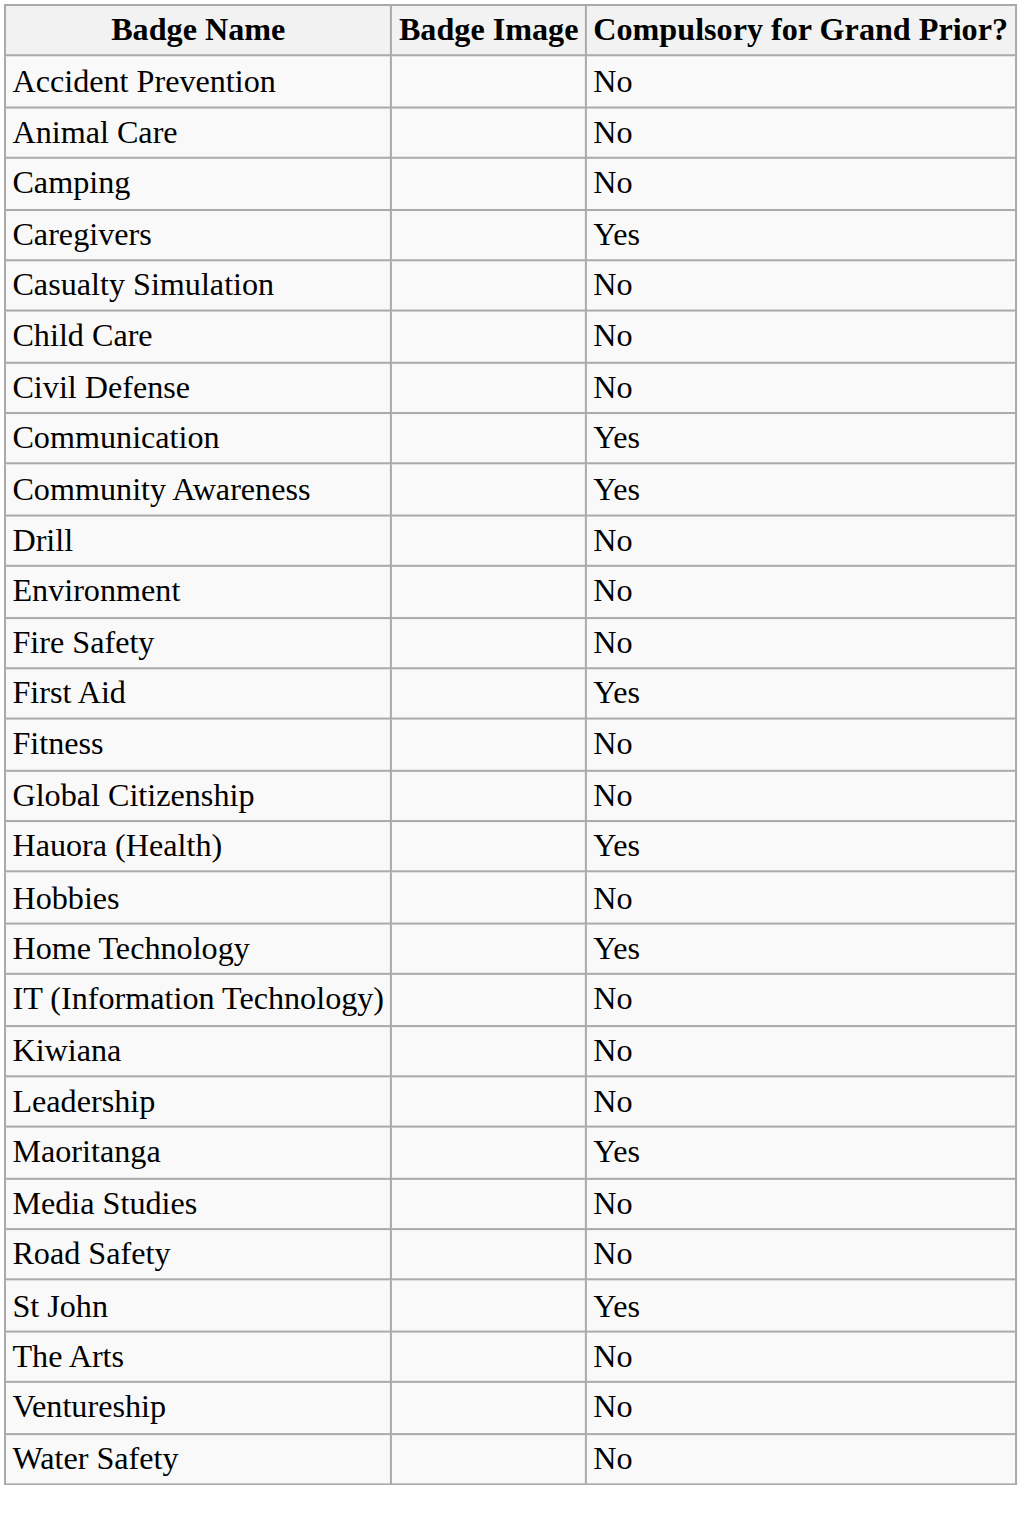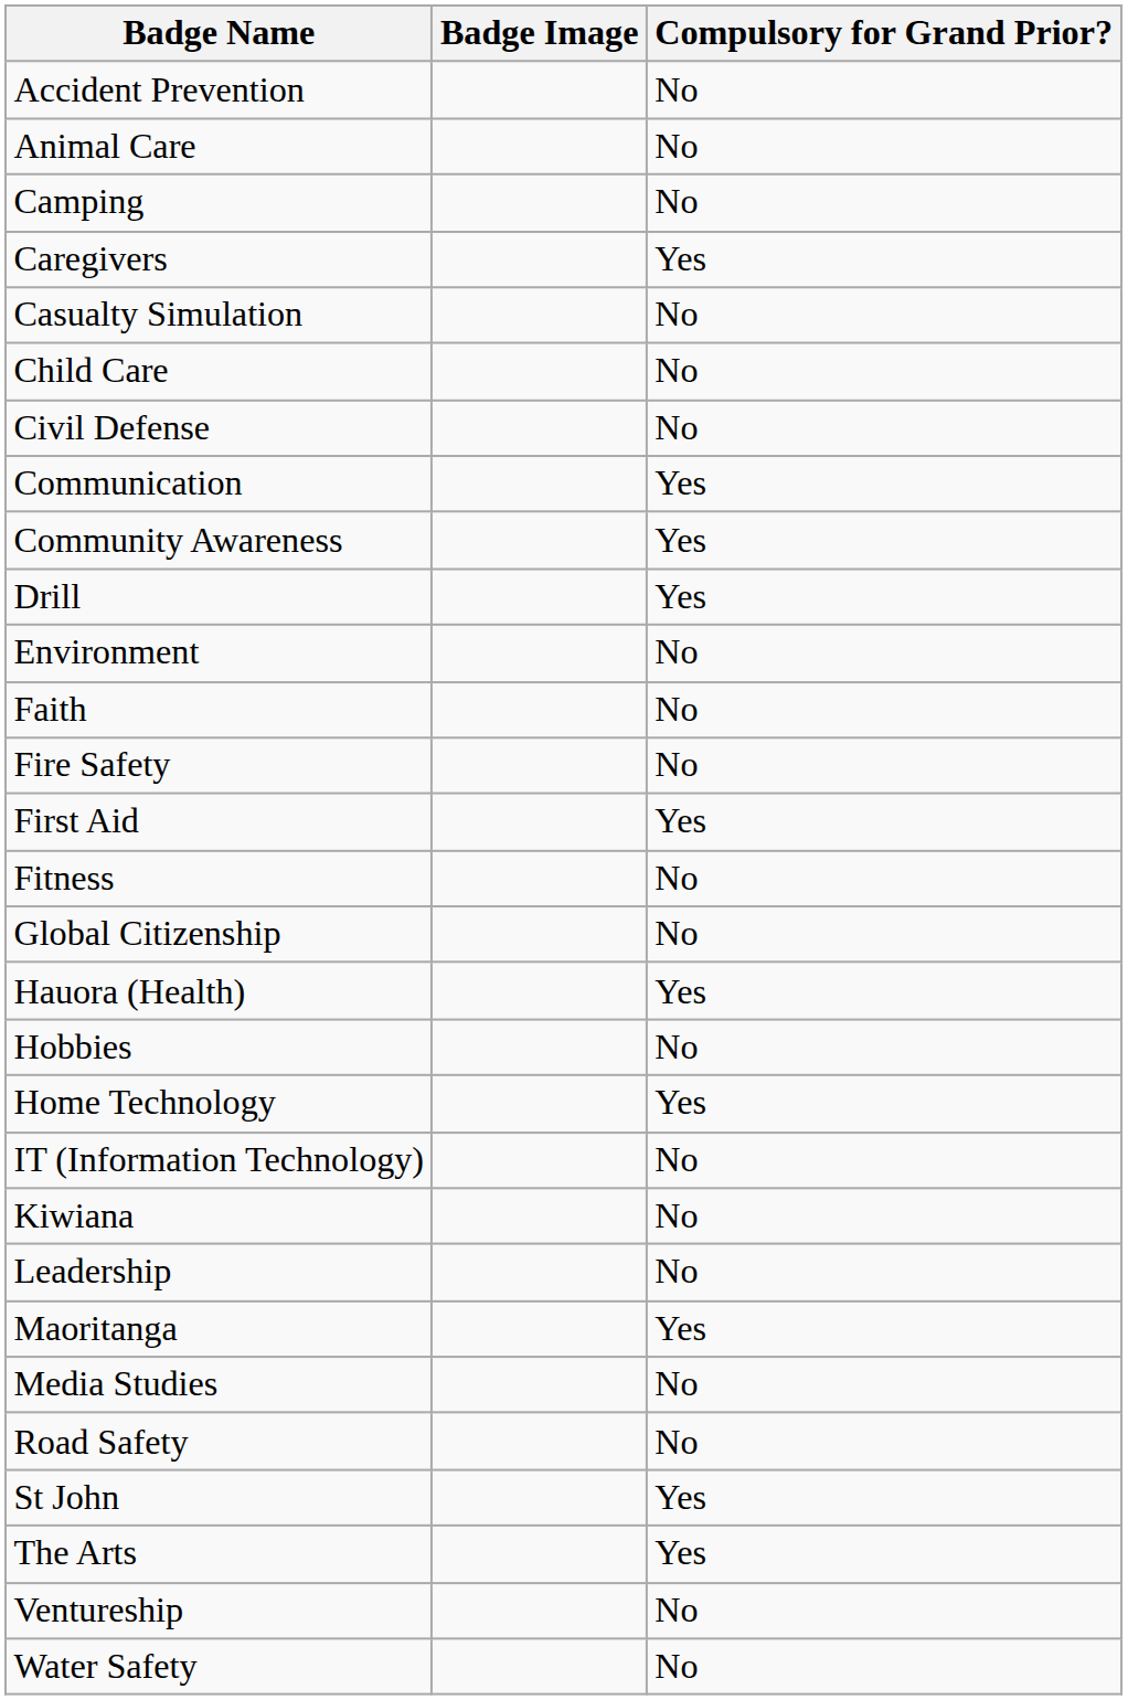 <table class="wikitable mw-collapsible mw-collapsed">
 <tr>
 <th>Badge Name</th>
 <th>Badge Image</th>
 <th>Compulsory for Grand Prior?</th>
 </tr>
 <tr>
 <td>Accident Prevention</td>
 <td></td>
 <td>No</td>
 </tr>
 <tr>
 <td>Animal Care</td>
 <td></td>
 <td>No</td>
 </tr>
 <tr>
 <td>Camping</td>
 <td></td>
 <td>No</td>
 </tr>
 <tr>
 <td>Caregivers</td>
 <td></td>
 <td>Yes</td>
 </tr>
 <tr>
 <td>Casualty Simulation</td>
 <td></td>
 <td>No</td>
 </tr>
 <tr>
 <td>Child Care</td>
 <td></td>
 <td>No</td>
 </tr>
 <tr>
 <td>Civil Defense</td>
 <td></td>
 <td>No</td>
 </tr>
 <tr>
 <td>Communication</td>
 <td></td>
 <td>Yes</td>
 </tr>
 <tr>
 <td>Community Awareness</td>
 <td></td>
 <td>Yes</td>
 </tr>
 <tr>
 <td>Drill</td>
 <td></td>
+<td>Yes</td>
+</tr>
+<tr>
+<td>Environment</td>
+<td></td>
 <td>No</td>
 </tr>
 <tr>
-<td>Environment</td>
+<td>Faith</td>
 <td></td>
 <td>No</td>
 </tr>
 <tr>
 <td>Fire Safety</td>
 <td></td>
 <td>No</td>
 </tr>
 <tr>
 <td>First Aid</td>
 <td></td>
 <td>Yes</td>
 </tr>
 <tr>
 <td>Fitness</td>
 <td></td>
 <td>No</td>
 </tr>
 <tr>
 <td>Global Citizenship</td>
 <td></td>
 <td>No</td>
 </tr>
 <tr>
 <td>Hauora (Health)</td>
 <td></td>
 <td>Yes</td>
 </tr>
 <tr>
 <td>Hobbies</td>
 <td></td>
 <td>No</td>
 </tr>
 <tr>
 <td>Home Technology</td>
 <td></td>
 <td>Yes</td>
 </tr>
 <tr>
 <td>IT (Information Technology)</td>
 <td></td>
 <td>No</td>
 </tr>
 <tr>
 <td>Kiwiana</td>
 <td></td>
 <td>No</td>
 </tr>
 <tr>
 <td>Leadership</td>
 <td></td>
 <td>No</td>
 </tr>
 <tr>
 <td>Maoritanga</td>
 <td></td>
 <td>Yes</td>
 </tr>
 <tr>
 <td>Media Studies</td>
 <td></td>
 <td>No</td>
 </tr>
 <tr>
 <td>Road Safety</td>
 <td></td>
 <td>No</td>
 </tr>
 <tr>
 <td>St John</td>
 <td></td>
 <td>Yes</td>
 </tr>
 <tr>
 <td>The Arts</td>
 <td></td>
-<td>No</td>
+<td>Yes</td>
 </tr>
 <tr>
 <td>Ventureship</td>
 <td></td>
 <td>No</td>
 </tr>
 <tr>
 <td>Water Safety</td>
 <td></td>
 <td>No</td>
 </tr>
 </table>
